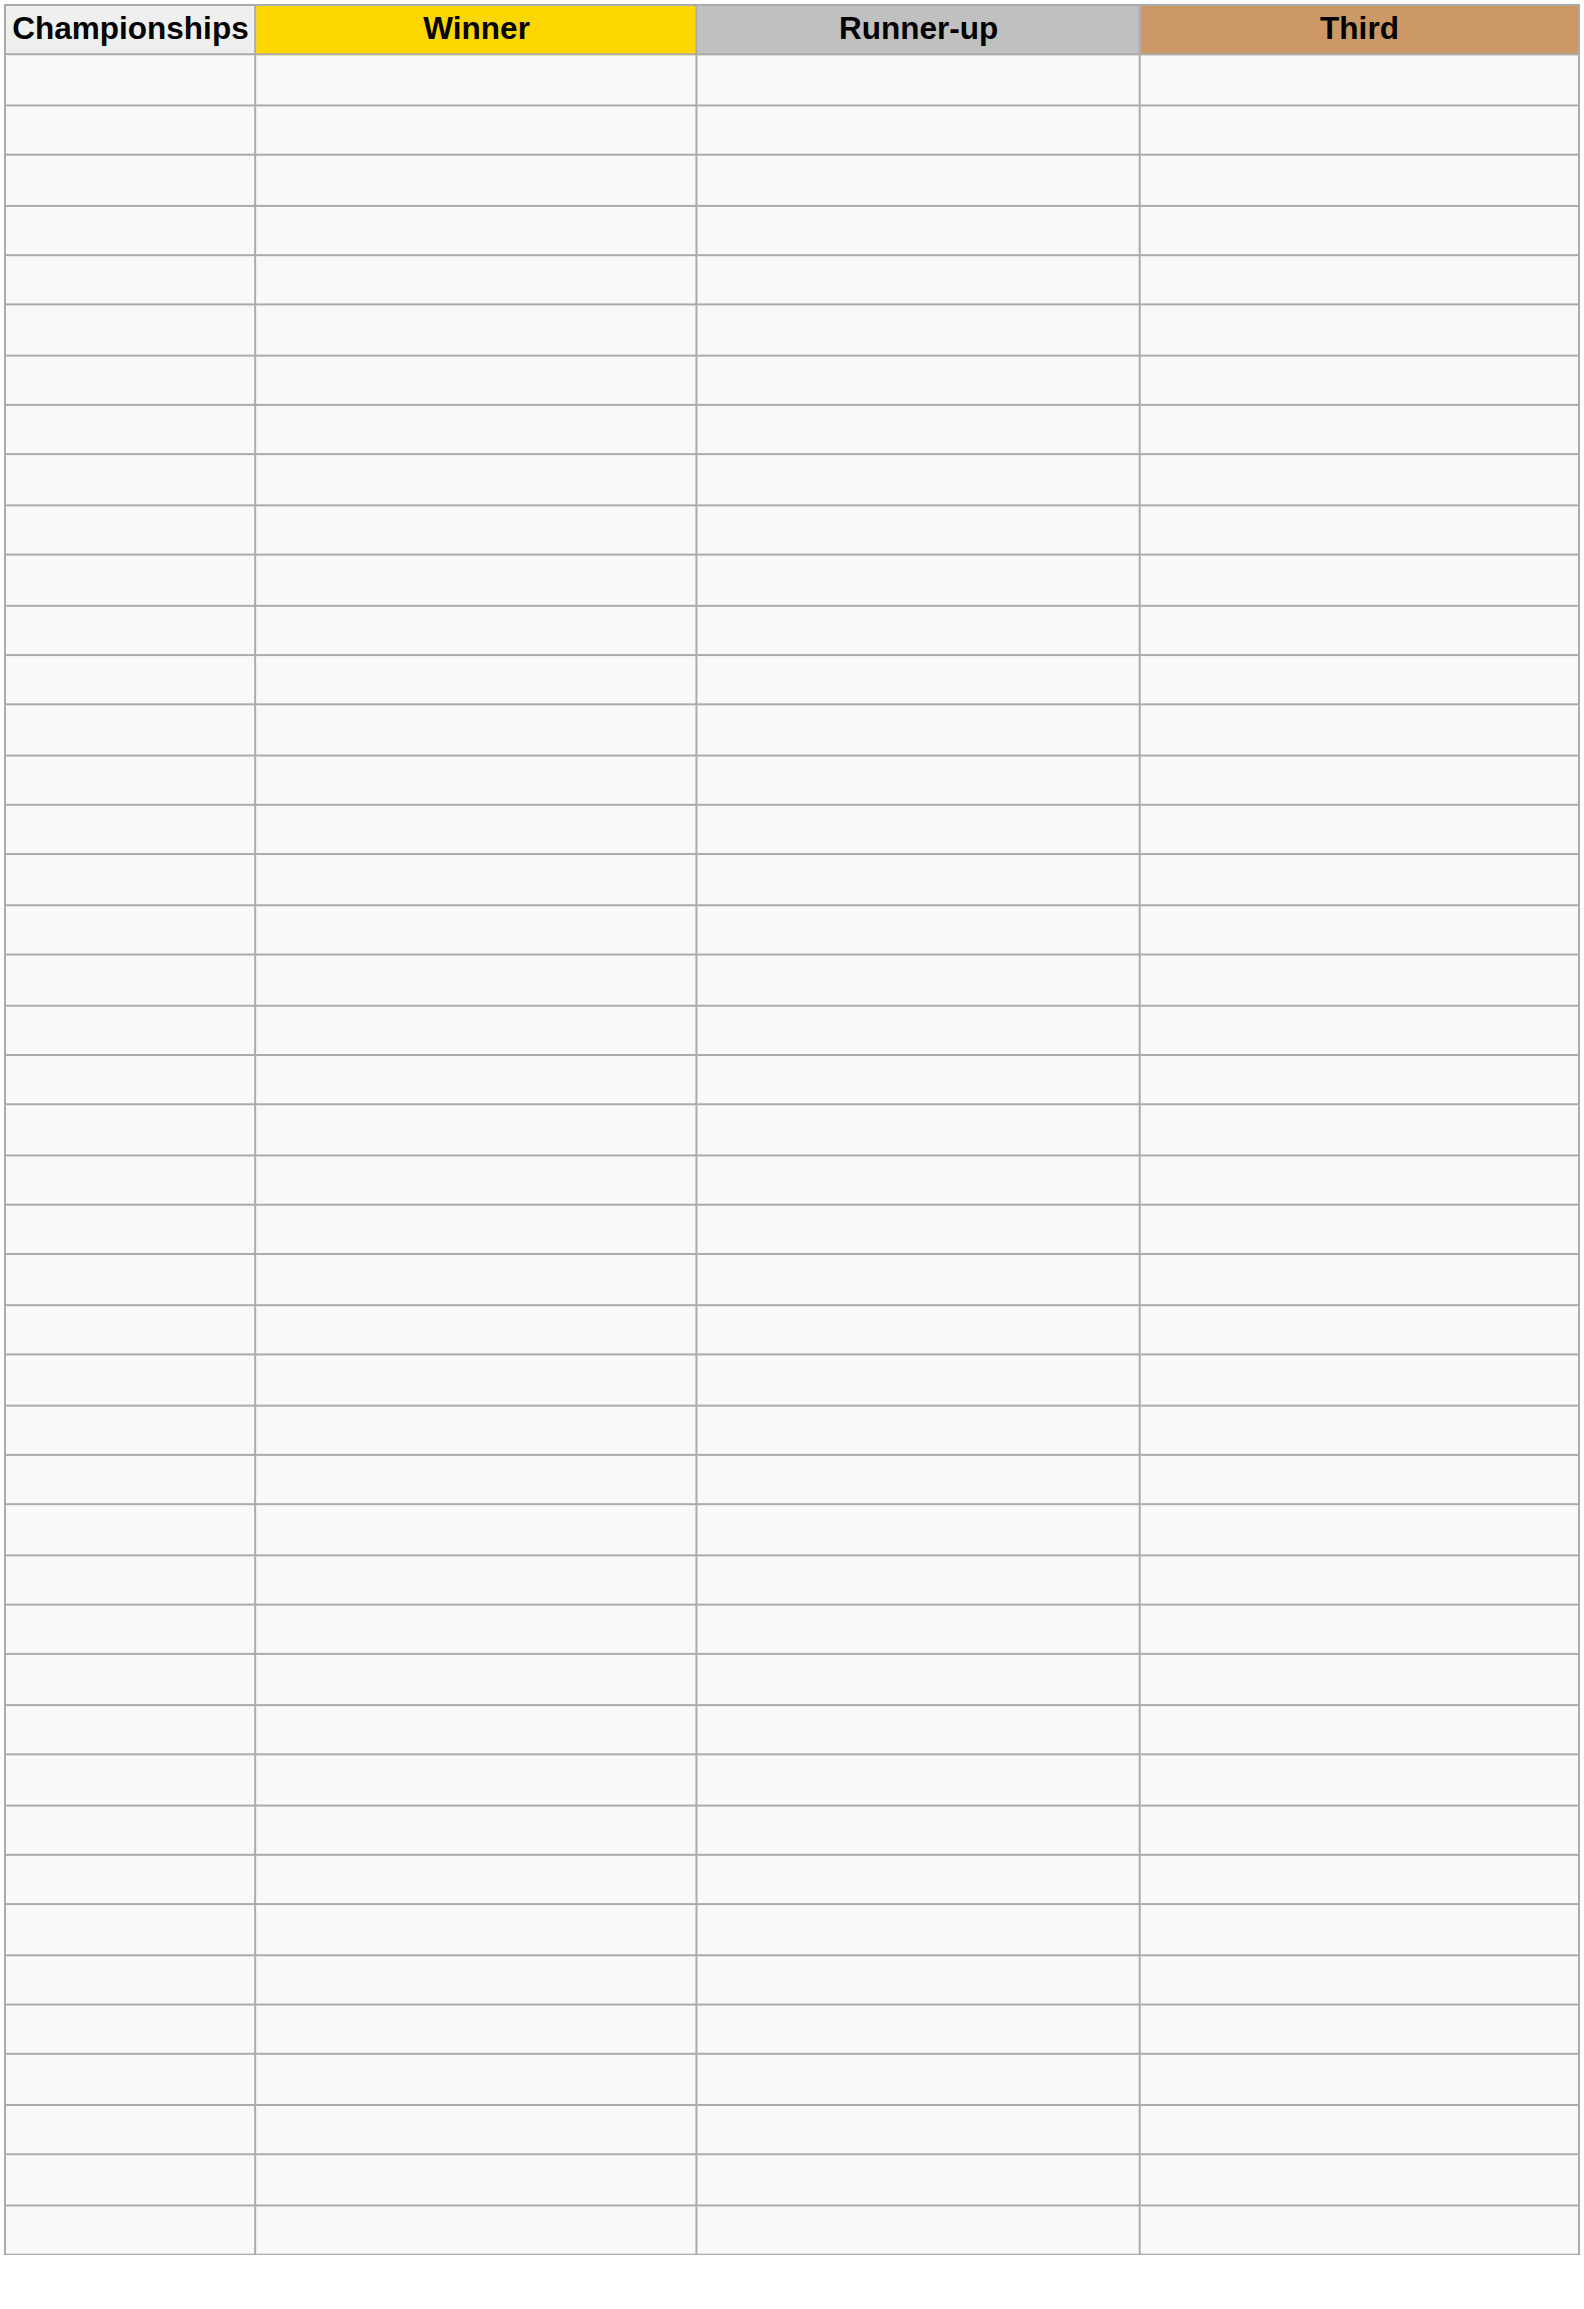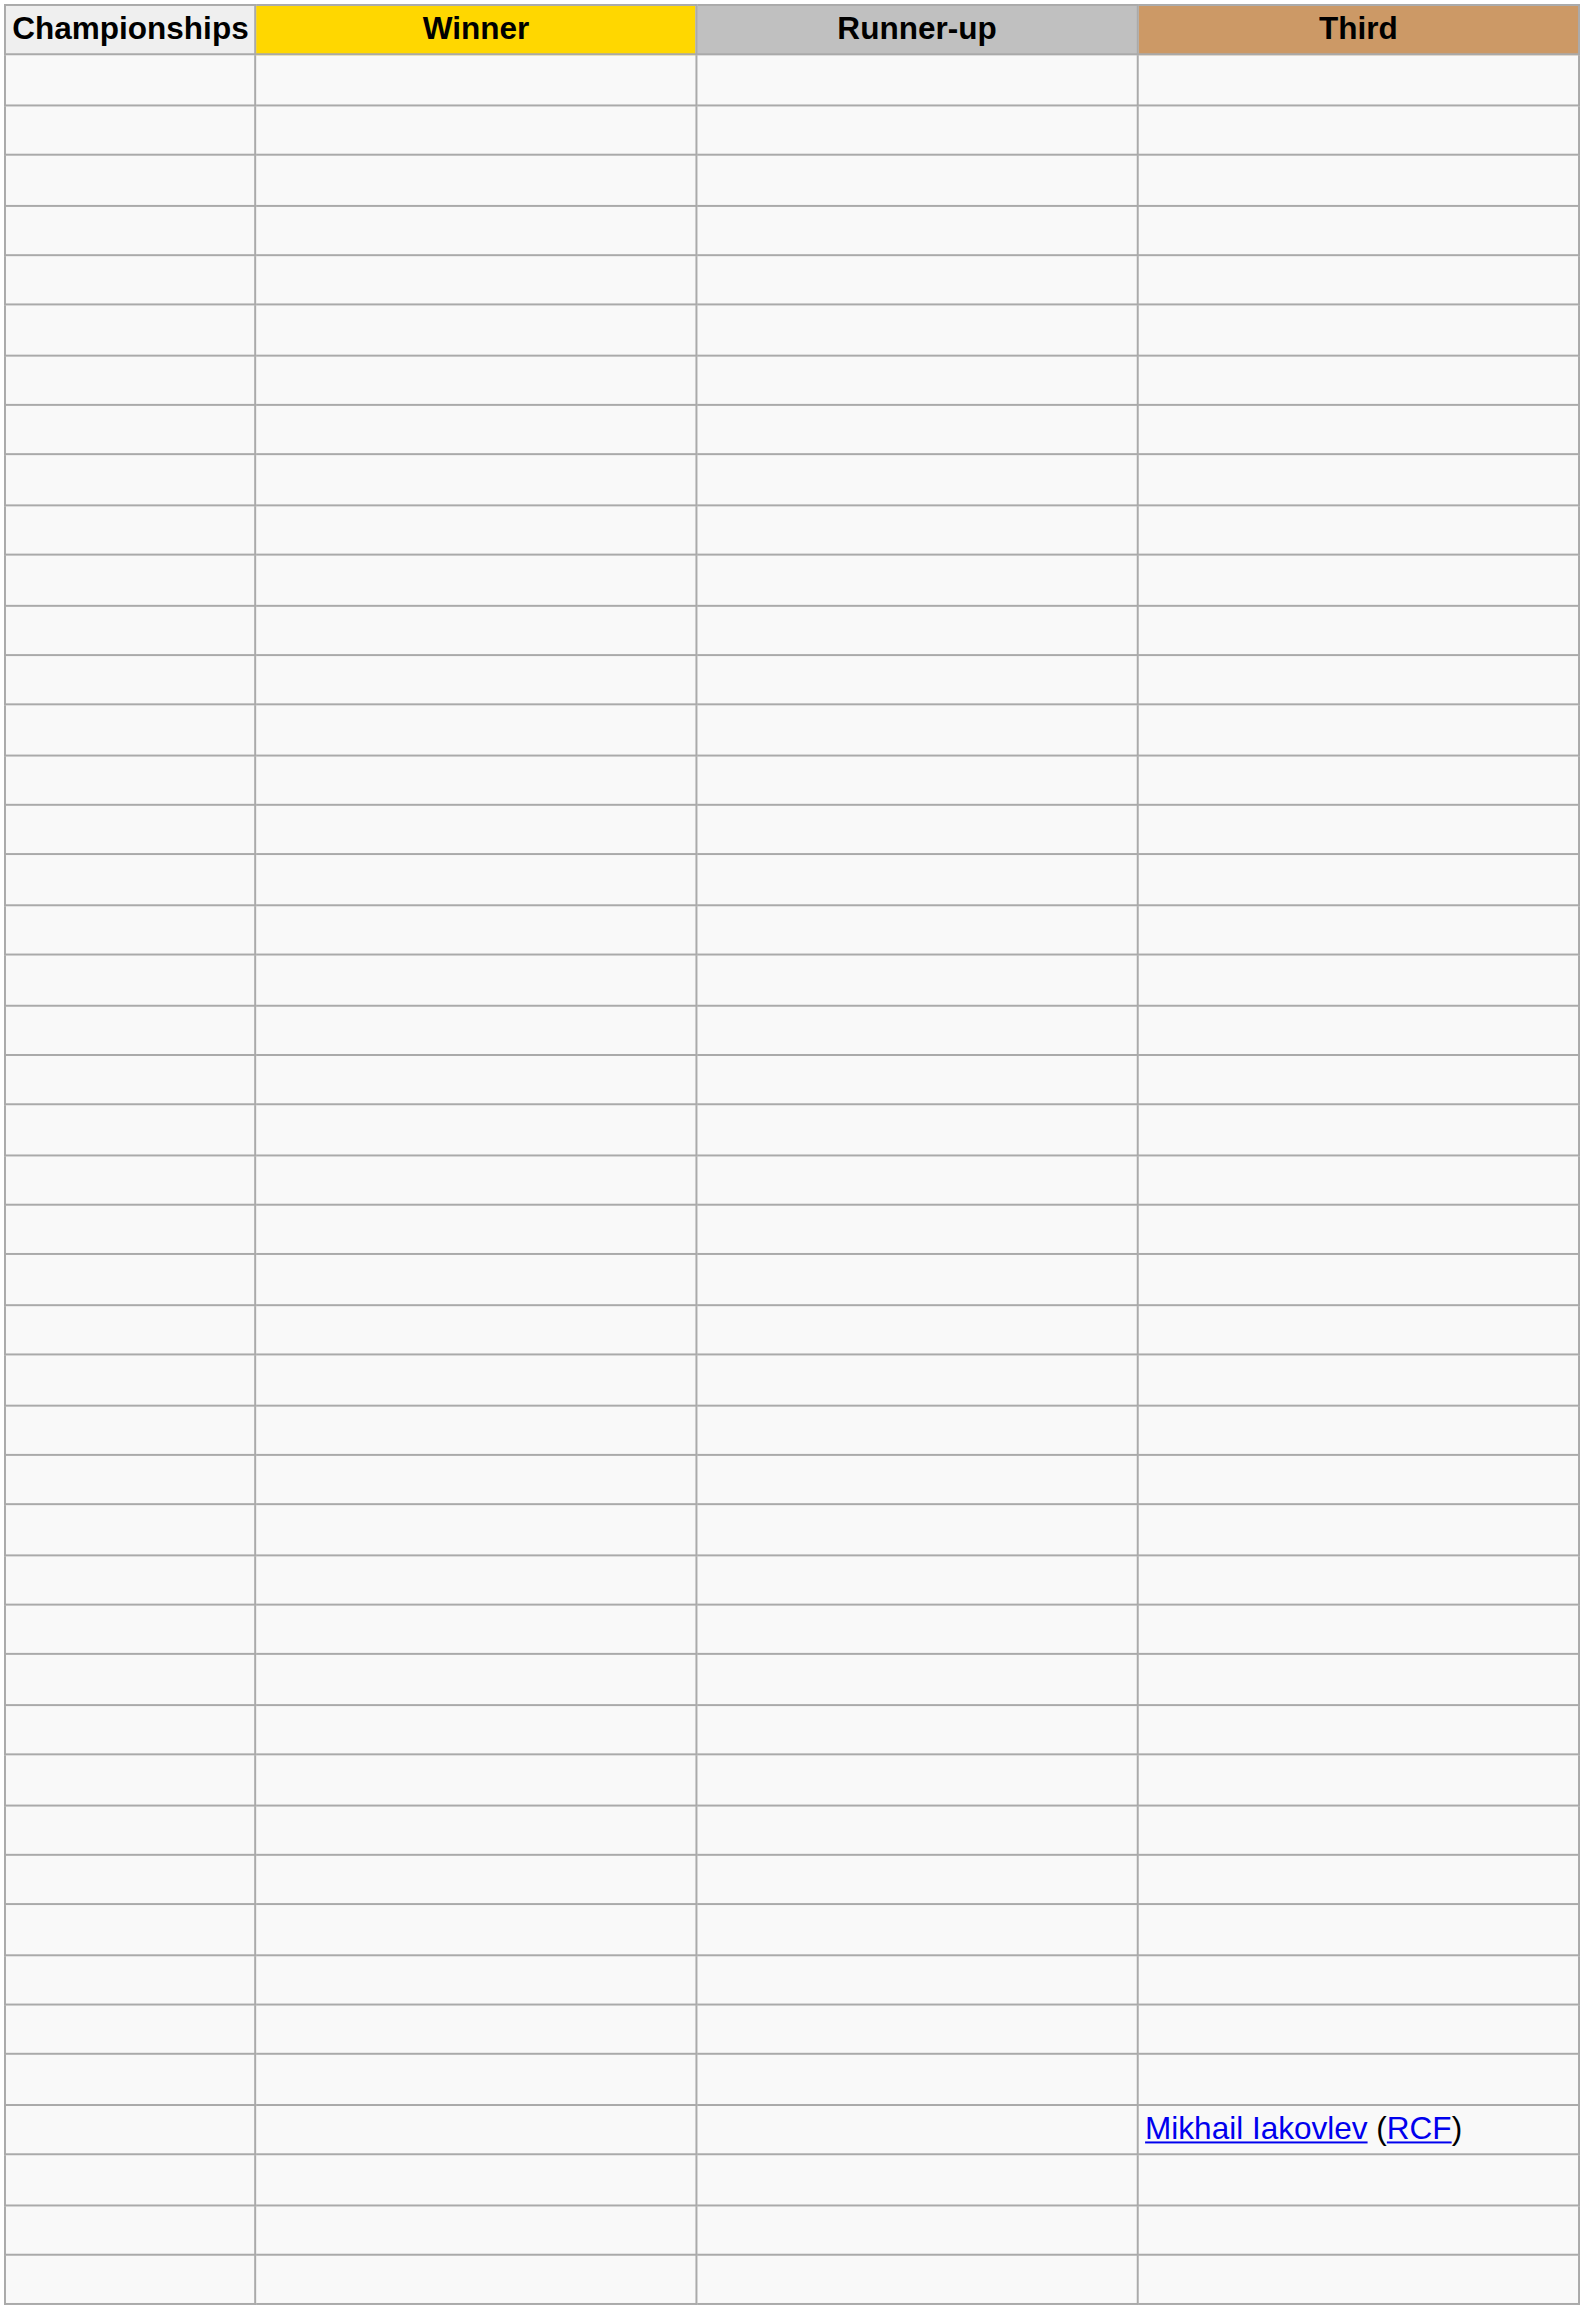 <table class="wikitable sortable" style="width:800px;">
 <tr>
 <th style="width:10%; background:#efefef;">Championships</th>
 <th style="width:30%; background:gold">Winner</th>
 <th style="width:30%; background:silver">Runner-up</th>
 <th style="width:30%; background:#CC9966">Third</th>
 </tr>
 <tr>
 <td><br></td>
 <td></td>
 <td></td>
 <td></td>
 </tr>
 <tr>
 <td><br></td>
 <td></td>
 <td></td>
 <td></td>
 </tr>
 <tr>
 <td><br></td>
 <td></td>
 <td></td>
 <td></td>
 </tr>
 <tr>
 <td><br></td>
 <td></td>
 <td></td>
 <td></td>
 </tr>
 <tr>
 <td><br></td>
 <td></td>
 <td></td>
 <td></td>
 </tr>
 <tr>
 <td><br></td>
 <td></td>
 <td></td>
 <td><br></td>
 </tr>
 <tr>
 <td><br></td>
 <td></td>
 <td></td>
 <td></td>
 </tr>
 <tr>
 <td><br></td>
 <td></td>
 <td></td>
 <td></td>
 </tr>
 <tr>
 <td><br></td>
 <td></td>
 <td></td>
 <td></td>
 </tr>
 <tr>
 <td><br></td>
 <td></td>
 <td></td>
 <td></td>
 </tr>
 <tr>
 <td><br></td>
 <td></td>
 <td></td>
 <td></td>
 </tr>
 <tr>
 <td><br></td>
 <td></td>
 <td></td>
 <td></td>
 </tr>
 <tr>
 <td><br></td>
 <td></td>
 <td></td>
 <td></td>
 </tr>
 <tr>
 <td><br></td>
 <td></td>
 <td></td>
 <td></td>
 </tr>
 <tr>
 <td><br></td>
 <td></td>
 <td></td>
 <td></td>
 </tr>
 <tr>
 <td><br></td>
 <td></td>
 <td></td>
 <td></td>
 </tr>
 <tr>
 <td><br></td>
 <td></td>
 <td></td>
 <td></td>
 </tr>
 <tr>
 <td><br></td>
 <td></td>
 <td></td>
 <td></td>
 </tr>
 <tr>
 <td><br></td>
 <td></td>
 <td></td>
 <td></td>
 </tr>
 <tr>
 <td><br></td>
 <td></td>
 <td></td>
 <td></td>
 </tr>
 <tr>
 <td><br></td>
 <td></td>
 <td></td>
 <td></td>
 </tr>
 <tr>
 <td><br></td>
 <td></td>
 <td></td>
 <td></td>
 </tr>
 <tr>
 <td><br></td>
 <td></td>
 <td></td>
 <td></td>
 </tr>
 <tr>
 <td><br></td>
 <td></td>
 <td></td>
 <td></td>
 </tr>
 <tr>
 <td><br></td>
 <td></td>
 <td></td>
 <td></td>
 </tr>
 <tr>
 <td><br></td>
 <td></td>
 <td></td>
 <td></td>
 </tr>
 <tr>
 <td><br></td>
 <td></td>
 <td></td>
 <td></td>
 </tr>
 <tr>
 <td><br></td>
 <td></td>
 <td></td>
 <td></td>
 </tr>
 <tr>
 <td><br></td>
 <td></td>
 <td></td>
 <td></td>
 </tr>
 <tr>
 <td><br></td>
 <td></td>
 <td></td>
 <td></td>
 </tr>
 <tr>
 <td><br></td>
 <td></td>
 <td></td>
 <td></td>
 </tr>
 <tr>
 <td><br></td>
 <td></td>
 <td></td>
 <td></td>
 </tr>
 <tr>
 <td><br></td>
 <td></td>
 <td></td>
 <td></td>
 </tr>
 <tr>
 <td><br></td>
 <td></td>
 <td></td>
 <td></td>
 </tr>
 <tr>
 <td><br></td>
 <td></td>
 <td></td>
 <td></td>
 </tr>
 <tr>
 <td><br></td>
 <td></td>
 <td></td>
 <td></td>
 </tr>
 <tr>
 <td><br></td>
 <td></td>
 <td></td>
 <td></td>
 </tr>
 <tr>
 <td><br></td>
 <td></td>
 <td></td>
 <td></td>
 </tr>
 <tr>
 <td><br></td>
 <td></td>
 <td></td>
 <td></td>
 </tr>
 <tr>
 <td><br></td>
 <td></td>
 <td></td>
 <td></td>
 </tr>
 <tr>
 <td><br></td>
 <td></td>
 <td></td>
 <td></td>
 </tr>
 <tr>
 <td><br></td>
 <td></td>
 <td></td>
+<td><a href='#'>Mikhail Iakovlev</a> (<a href='#'>RCF</a>)</td>
+</tr>
+<tr>
+<td><br></td>
+<td></td>
+<td></td>
 <td></td>
 </tr>
 <tr>
 <td><br></td>
 <td></td>
 <td></td>
 <td></td>
 </tr>
 <tr>
 <td><br></td>
 <td></td>
 <td></td>
 <td></td>
 </tr>
 </table>
